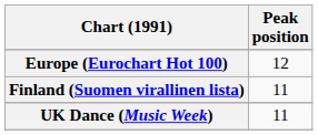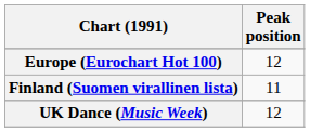 <table class="wikitable sortable plainrowheaders" style="text-align:center">
 <tr>
 <th>Chart (1991)</th>
 <th>Peak<br>position</th>
 </tr>
 <tr>
 </tr>
 <tr>
 </tr>
 <tr>
 </tr>
 <tr>
 <th scope="row">Europe (<a href='#'>Eurochart Hot 100</a>)</th>
 <td>12</td>
 </tr>
 <tr>
 <th scope="row">Finland (<a href='#'>Suomen virallinen lista</a>)</th>
 <td>11</td>
 </tr>
 <tr>
 </tr>
 <tr>
 </tr>
 <tr>
 </tr>
 <tr>
 </tr>
 <tr>
 </tr>
 <tr>
 </tr>
 <tr>
 </tr>
 <tr>
 </tr>
 <tr>
 <th scope="row">UK Dance (<em><a href='#'>Music Week</a></em>)</th>
-<td>11</td>
+<td>12</td>
 </tr>
 <tr>
 </tr>
 <tr>
 </tr>
 <tr>
 </tr>
 <tr>
 </tr>
 </table>
